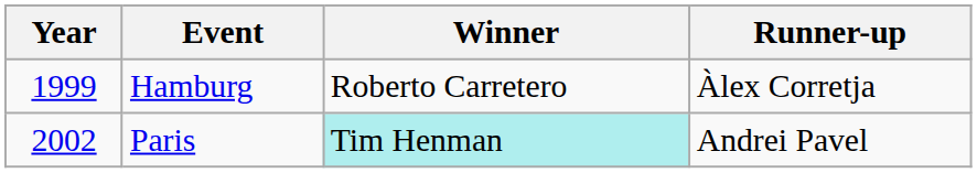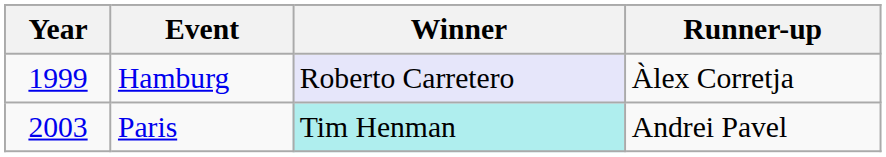 <table class="wikitable nowrap" style="font-size: 95%; width: 450px">
 <tr>
 <th scope="col">Year</th>
 <th scope="col">Event</th>
 <th scope="col">Winner</th>
 <th scope="col">Runner-up</th>
 </tr>
 <tr>
 <td style="text-align:center"><a href='#'>1999</a></td>
 <td><a href='#'>Hamburg</a></td>
-<td> Roberto Carretero</td>
+<td style="background: lavender;"> Roberto Carretero</td>
 <td> Àlex Corretja</td>
 </tr>
 <tr>
-<td style="text-align:center"><a href='#'>2002</a></td>
+<td style="text-align:center"><a href='#'>2003</a></td>
 <td><a href='#'>Paris</a></td>
 <td style="background: paleturquoise;"> Tim Henman</td>
 <td> Andrei Pavel</td>
 </tr>
 </table>
